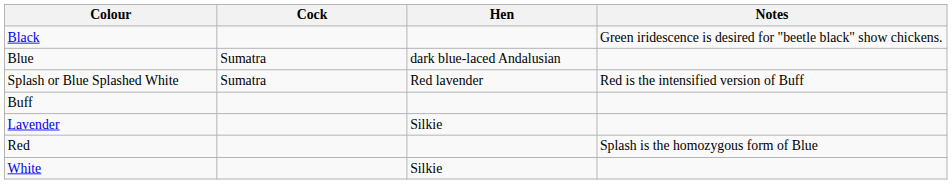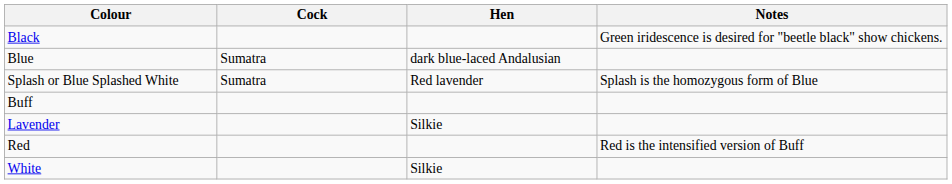 <table class="wikitable">
 <tr>
 <th style="width: 180pt;">Colour</th>
 <th style="width: 160pt;">Cock</th>
 <th style="width: 160pt;">Hen</th>
 <th style="width: 300pt;">Notes</th>
 </tr>
 <tr>
 <td><a href='#'>Black</a></td>
 <td></td>
 <td></td>
 <td>Green iridescence is desired for "beetle black" show chickens.</td>
 </tr>
 <tr>
 <td>Blue</td>
 <td>Sumatra</td>
 <td>dark blue-laced Andalusian</td>
 <td></td>
 </tr>
 <tr>
 <td>Splash or Blue Splashed White</td>
 <td>Sumatra</td>
 <td>Red lavender</td>
-<td>Red is the intensified version of Buff</td>
+<td>Splash is the homozygous form of Blue</td>
 </tr>
 <tr>
 <td>Buff</td>
 <td></td>
 <td></td>
 <td></td>
 </tr>
 <tr>
 <td><a href='#'>Lavender</a></td>
 <td></td>
 <td>Silkie</td>
 <td></td>
 </tr>
 <tr>
 <td>Red</td>
 <td></td>
 <td></td>
-<td>Splash is the homozygous form of Blue</td>
+<td>Red is the intensified version of Buff</td>
 </tr>
 <tr>
 <td><a href='#'>White</a></td>
 <td></td>
 <td> Silkie</td>
 <td></td>
 </tr>
 </table>
